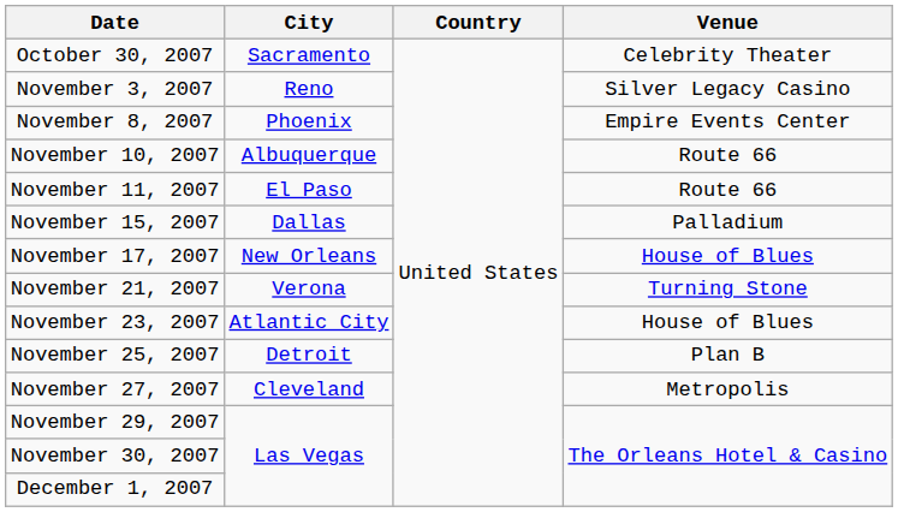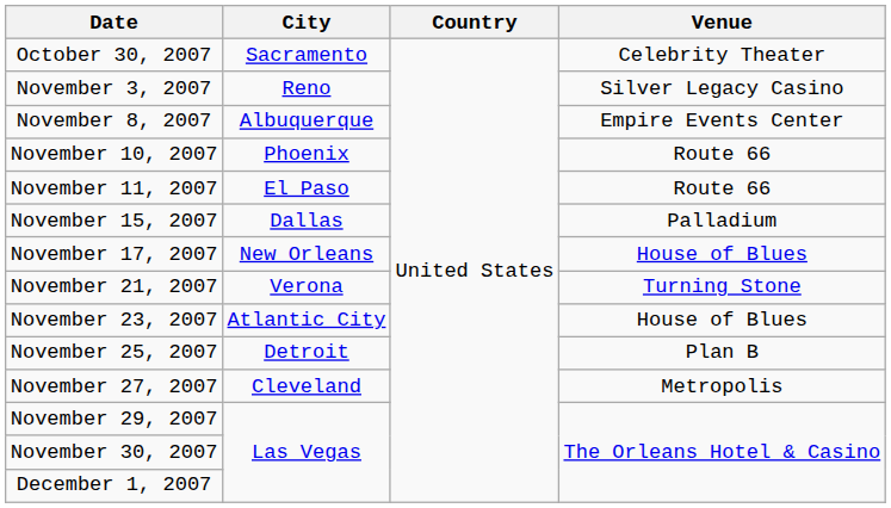 <table class="wikitable" style="text-align:center;">
 <tr>
 <th>Date</th>
 <th>City</th>
 <th>Country</th>
 <th>Venue</th>
 </tr>
 <tr>
 <td>October 30, 2007</td>
 <td><a href='#'>Sacramento</a></td>
 <td rowspan="14">United States</td>
 <td>Celebrity Theater</td>
 </tr>
 <tr>
 <td>November 3, 2007</td>
 <td><a href='#'>Reno</a></td>
 <td>Silver Legacy Casino</td>
 </tr>
 <tr>
 <td>November 8, 2007</td>
-<td><a href='#'>Phoenix</a></td>
+<td><a href='#'>Albuquerque</a></td>
 <td>Empire Events Center</td>
 </tr>
 <tr>
 <td>November 10, 2007</td>
-<td><a href='#'>Albuquerque</a></td>
+<td><a href='#'>Phoenix</a></td>
 <td>Route 66</td>
 </tr>
 <tr>
 <td>November 11, 2007</td>
 <td><a href='#'>El Paso</a></td>
 <td>Route 66</td>
 </tr>
 <tr>
 <td>November 15, 2007</td>
 <td><a href='#'>Dallas</a></td>
 <td>Palladium</td>
 </tr>
 <tr>
 <td>November 17, 2007</td>
 <td><a href='#'>New Orleans</a></td>
 <td><a href='#'>House of Blues</a></td>
 </tr>
 <tr>
 <td>November 21, 2007</td>
 <td><a href='#'>Verona</a></td>
 <td><a href='#'>Turning Stone</a></td>
 </tr>
 <tr>
 <td>November 23, 2007</td>
 <td><a href='#'>Atlantic City</a></td>
 <td>House of Blues</td>
 </tr>
 <tr>
 <td>November 25, 2007</td>
 <td><a href='#'>Detroit</a></td>
 <td>Plan B</td>
 </tr>
 <tr>
 <td>November 27, 2007</td>
 <td><a href='#'>Cleveland</a></td>
 <td>Metropolis</td>
 </tr>
 <tr>
 <td>November 29, 2007</td>
 <td rowspan="3"><a href='#'>Las Vegas</a></td>
 <td rowspan="3"><a href='#'>The Orleans Hotel & Casino</a></td>
 </tr>
 <tr>
 <td>November 30, 2007</td>
 </tr>
 <tr>
 <td>December 1, 2007</td>
 </tr>
 </table>
